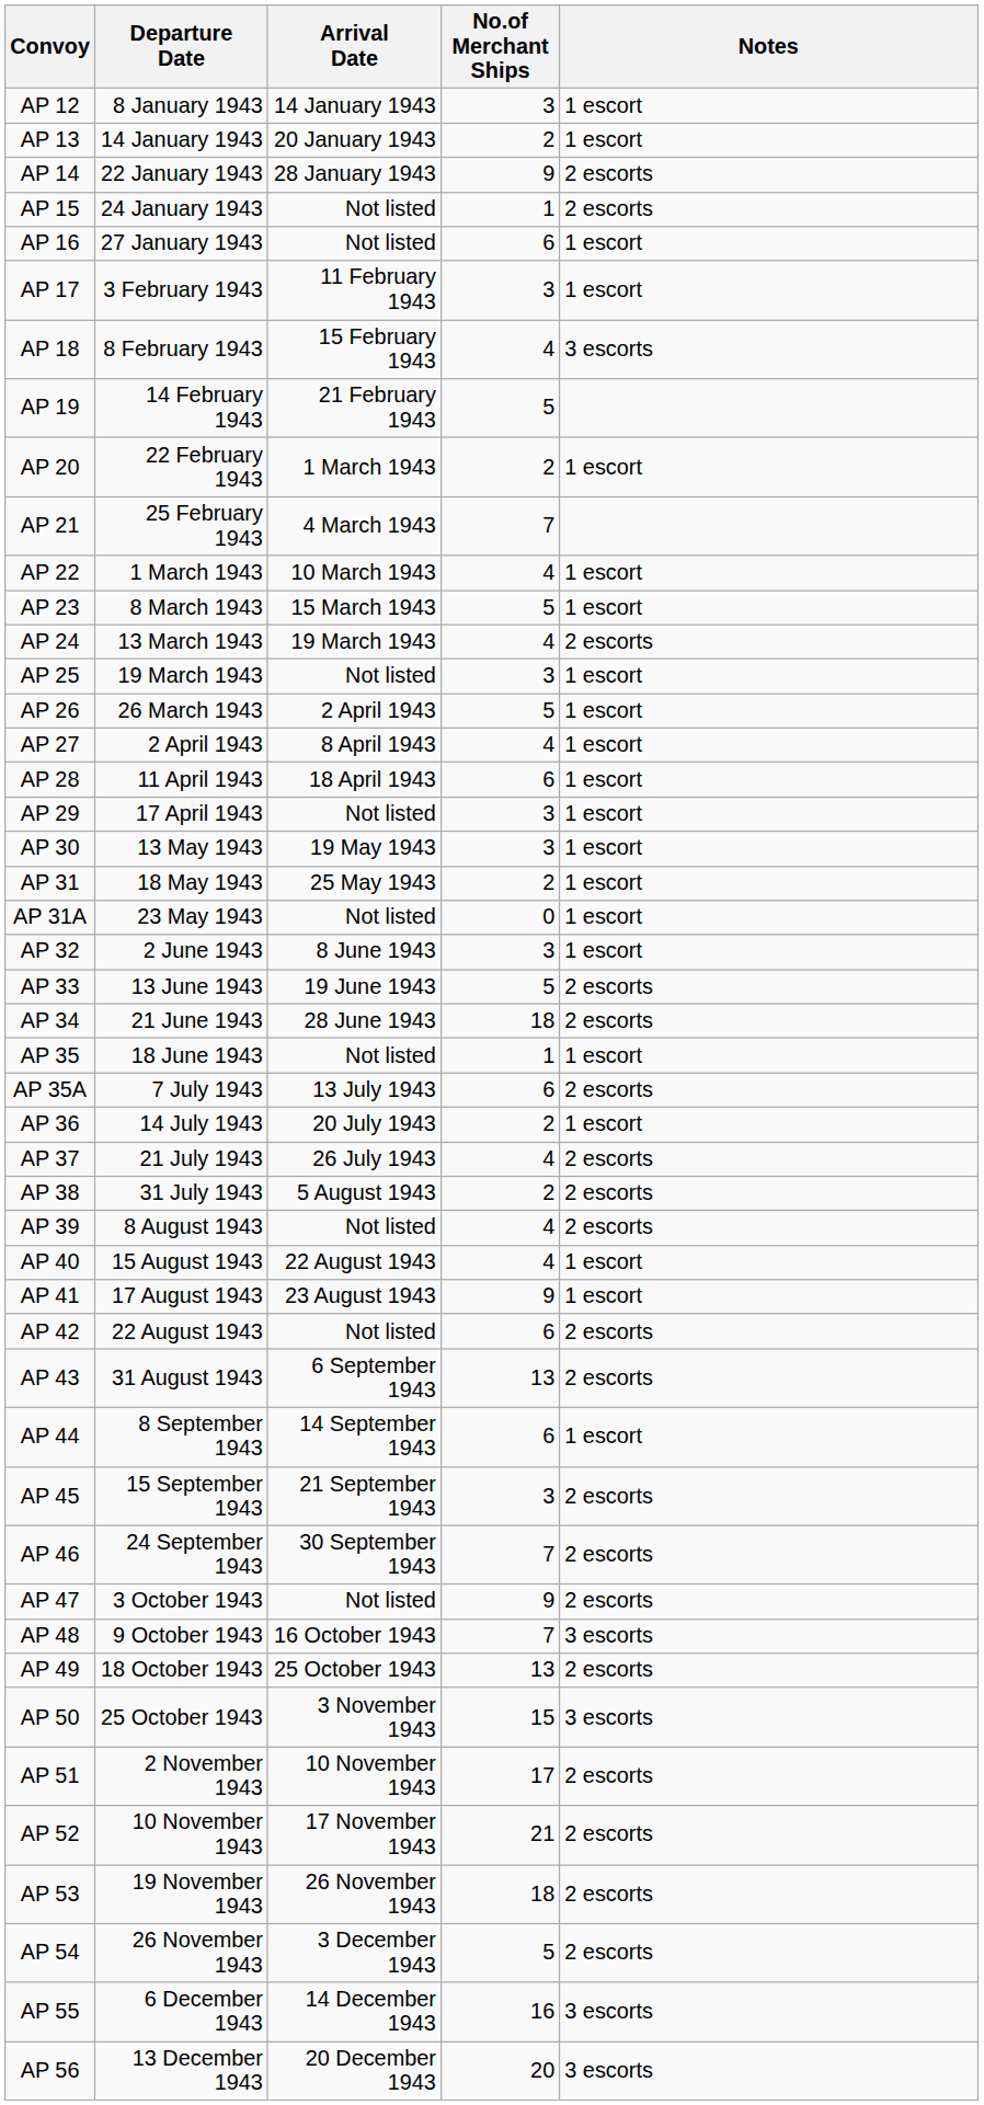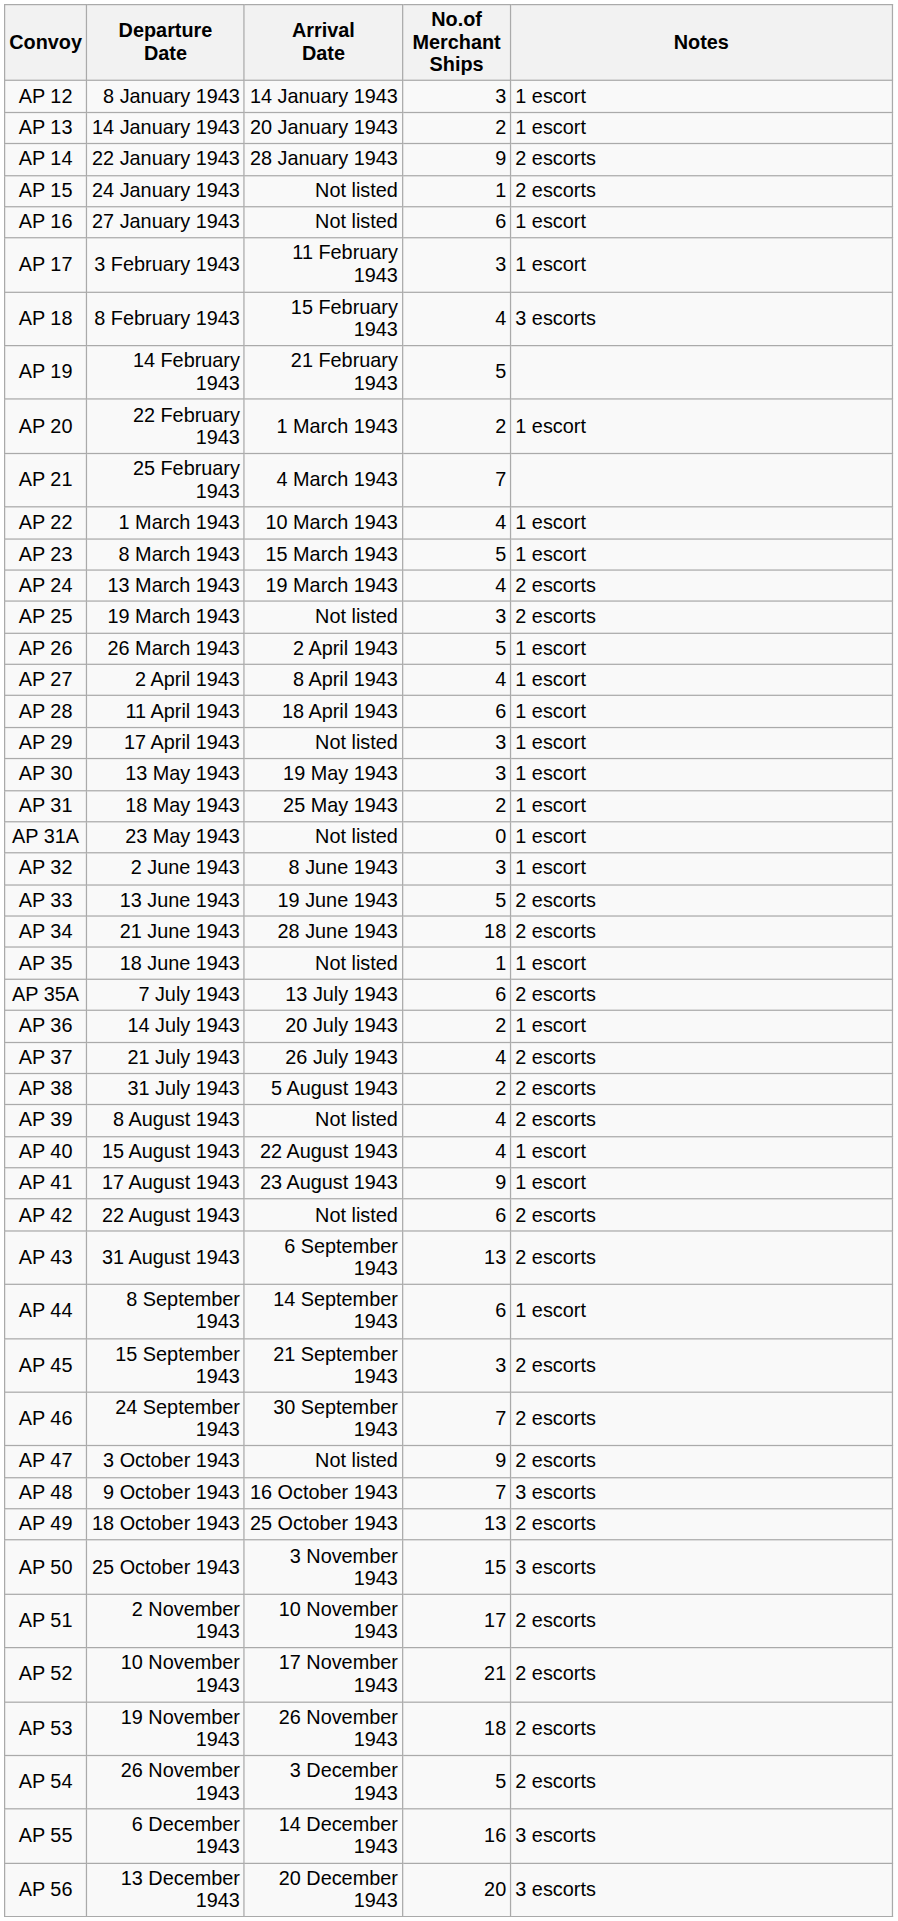 <table class="wikitable sortable">
 <tr>
 <th scope="col" width="50px">Convoy</th>
 <th scope="col" width="120px">Departure<br>Date</th>
 <th scope="col" width="120px">Arrival<br>Date</th>
 <th scope="col" width="80px">No.of Merchant Ships</th>
 <th scope="col" width="300px">Notes</th>
 </tr>
 <tr>
 <td align="center">AP 12</td>
 <td align="right">8 January 1943</td>
 <td align="right">14 January 1943</td>
 <td align="right">3</td>
 <td align="left">1 escort</td>
 </tr>
 <tr>
 <td align="center">AP 13</td>
 <td align="right">14 January 1943</td>
 <td align="right">20 January 1943</td>
 <td align="right">2</td>
 <td align="left">1 escort</td>
 </tr>
 <tr>
 <td align="center">AP 14</td>
 <td align="right">22 January 1943</td>
 <td align="right">28 January 1943</td>
 <td align="right">9</td>
 <td align="left">2 escorts</td>
 </tr>
 <tr>
 <td align="center">AP 15</td>
 <td align="right">24 January 1943</td>
 <td align="right">Not listed</td>
 <td align="right">1</td>
 <td align="left">2 escorts</td>
 </tr>
 <tr>
 <td align="center">AP 16</td>
 <td align="right">27 January 1943</td>
 <td align="right">Not listed</td>
 <td align="right">6</td>
 <td align="left">1 escort</td>
 </tr>
 <tr>
 <td align="center">AP 17</td>
 <td align="right">3 February 1943</td>
 <td align="right">11 February 1943</td>
 <td align="right">3</td>
 <td align="left">1 escort</td>
 </tr>
 <tr>
 <td align="center">AP 18</td>
 <td align="right">8 February 1943</td>
 <td align="right">15 February 1943</td>
 <td align="right">4</td>
 <td align="left">3 escorts</td>
 </tr>
 <tr>
 <td align="center">AP 19</td>
 <td align="right">14 February 1943</td>
 <td align="right">21 February 1943</td>
 <td align="right">5</td>
 <td align="left"></td>
 </tr>
 <tr>
 <td align="center">AP 20</td>
 <td align="right">22 February 1943</td>
 <td align="right">1 March 1943</td>
 <td align="right">2</td>
 <td align="left">1 escort</td>
 </tr>
 <tr>
 <td align="center">AP 21</td>
 <td align="right">25 February 1943</td>
 <td align="right">4 March 1943</td>
 <td align="right">7</td>
 <td align="left"></td>
 </tr>
 <tr>
 <td align="center">AP 22</td>
 <td align="right">1 March 1943</td>
 <td align="right">10 March 1943</td>
 <td align="right">4</td>
 <td align="left">1 escort</td>
 </tr>
 <tr>
 <td align="center">AP 23</td>
 <td align="right">8 March 1943</td>
 <td align="right">15 March 1943</td>
 <td align="right">5</td>
 <td align="left">1 escort</td>
 </tr>
 <tr>
 <td align="center">AP 24</td>
 <td align="right">13 March 1943</td>
 <td align="right">19 March 1943</td>
 <td align="right">4</td>
 <td align="left">2 escorts</td>
 </tr>
 <tr>
 <td align="center">AP 25</td>
 <td align="right">19 March 1943</td>
 <td align="right">Not listed</td>
 <td align="right">3</td>
-<td align="left">1 escort</td>
+<td align="left">2 escorts</td>
 </tr>
 <tr>
 <td align="center">AP 26</td>
 <td align="right">26 March 1943</td>
 <td align="right">2 April 1943</td>
 <td align="right">5</td>
 <td align="left">1 escort</td>
 </tr>
 <tr>
 <td align="center">AP 27</td>
 <td align="right">2 April 1943</td>
 <td align="right">8 April 1943</td>
 <td align="right">4</td>
 <td align="left">1 escort</td>
 </tr>
 <tr>
 <td align="center">AP 28</td>
 <td align="right">11 April 1943</td>
 <td align="right">18 April 1943</td>
 <td align="right">6</td>
 <td align="left">1 escort</td>
 </tr>
 <tr>
 <td align="center">AP 29</td>
 <td align="right">17 April 1943</td>
 <td align="right">Not listed</td>
 <td align="right">3</td>
 <td align="left">1 escort</td>
 </tr>
 <tr>
 <td align="center">AP 30</td>
 <td align="right">13 May 1943</td>
 <td align="right">19 May 1943</td>
 <td align="right">3</td>
 <td align="left">1 escort</td>
 </tr>
 <tr>
 <td align="center">AP 31</td>
 <td align="right">18 May 1943</td>
 <td align="right">25 May 1943</td>
 <td align="right">2</td>
 <td align="left">1 escort</td>
 </tr>
 <tr>
 <td align="center">AP 31A</td>
 <td align="right">23 May 1943</td>
 <td align="right">Not listed</td>
 <td align="right">0</td>
 <td align="left">1 escort</td>
 </tr>
 <tr>
 <td align="center">AP 32</td>
 <td align="right">2 June 1943</td>
 <td align="right">8 June 1943</td>
 <td align="right">3</td>
 <td align="left">1 escort</td>
 </tr>
 <tr>
 <td align="center">AP 33</td>
 <td align="right">13 June 1943</td>
 <td align="right">19 June 1943</td>
 <td align="right">5</td>
 <td align="left">2 escorts</td>
 </tr>
 <tr>
 <td align="center">AP 34</td>
 <td align="right">21 June 1943</td>
 <td align="right">28 June 1943</td>
 <td align="right">18</td>
 <td align="left">2 escorts</td>
 </tr>
 <tr>
 <td align="center">AP 35</td>
 <td align="right">18 June 1943</td>
 <td align="right">Not listed</td>
 <td align="right">1</td>
 <td align="left">1 escort</td>
 </tr>
 <tr>
 <td align="center">AP 35A</td>
 <td align="right">7 July 1943</td>
 <td align="right">13 July 1943</td>
 <td align="right">6</td>
 <td align="left">2 escorts</td>
 </tr>
 <tr>
 <td align="center">AP 36</td>
 <td align="right">14 July 1943</td>
 <td align="right">20 July 1943</td>
 <td align="right">2</td>
 <td align="left">1 escort</td>
 </tr>
 <tr>
 <td align="center">AP 37</td>
 <td align="right">21 July 1943</td>
 <td align="right">26 July 1943</td>
 <td align="right">4</td>
 <td align="left">2 escorts</td>
 </tr>
 <tr>
 <td align="center">AP 38</td>
 <td align="right">31 July 1943</td>
 <td align="right">5 August 1943</td>
 <td align="right">2</td>
 <td align="left">2 escorts</td>
 </tr>
 <tr>
 <td align="center">AP 39</td>
 <td align="right">8 August 1943</td>
 <td align="right">Not listed</td>
 <td align="right">4</td>
 <td align="left">2 escorts</td>
 </tr>
 <tr>
 <td align="center">AP 40</td>
 <td align="right">15 August 1943</td>
 <td align="right">22 August 1943</td>
 <td align="right">4</td>
 <td align="left">1 escort</td>
 </tr>
 <tr>
 <td align="center">AP 41</td>
 <td align="right">17 August 1943</td>
 <td align="right">23 August 1943</td>
 <td align="right">9</td>
 <td align="left">1 escort</td>
 </tr>
 <tr>
 <td align="center">AP 42</td>
 <td align="right">22 August 1943</td>
 <td align="right">Not listed</td>
 <td align="right">6</td>
 <td align="left">2 escorts</td>
 </tr>
 <tr>
 <td align="center">AP 43</td>
 <td align="right">31 August 1943</td>
 <td align="right">6 September 1943</td>
 <td align="right">13</td>
 <td align="left">2 escorts</td>
 </tr>
 <tr>
 <td align="center">AP 44</td>
 <td align="right">8 September 1943</td>
 <td align="right">14 September 1943</td>
 <td align="right">6</td>
 <td align="left">1 escort</td>
 </tr>
 <tr>
 <td align="center">AP 45</td>
 <td align="right">15 September 1943</td>
 <td align="right">21 September 1943</td>
 <td align="right">3</td>
 <td align="left">2 escorts</td>
 </tr>
 <tr>
 <td align="center">AP 46</td>
 <td align="right">24 September 1943</td>
 <td align="right">30 September 1943</td>
 <td align="right">7</td>
 <td align="left">2 escorts</td>
 </tr>
 <tr>
 <td align="center">AP 47</td>
 <td align="right">3 October 1943</td>
 <td align="right">Not listed</td>
 <td align="right">9</td>
 <td align="left">2 escorts</td>
 </tr>
 <tr>
 <td align="center">AP 48</td>
 <td align="right">9 October 1943</td>
 <td align="right">16 October 1943</td>
 <td align="right">7</td>
 <td align="left">3 escorts</td>
 </tr>
 <tr>
 <td align="center">AP 49</td>
 <td align="right">18 October 1943</td>
 <td align="right">25 October 1943</td>
 <td align="right">13</td>
 <td align="left">2 escorts</td>
 </tr>
 <tr>
 <td align="center">AP 50</td>
 <td align="right">25 October 1943</td>
 <td align="right">3 November 1943</td>
 <td align="right">15</td>
 <td align="left">3 escorts</td>
 </tr>
 <tr>
 <td align="center">AP 51</td>
 <td align="right">2 November 1943</td>
 <td align="right">10 November 1943</td>
 <td align="right">17</td>
 <td align="left">2 escorts</td>
 </tr>
 <tr>
 <td align="center">AP 52</td>
 <td align="right">10 November 1943</td>
 <td align="right">17 November 1943</td>
 <td align="right">21</td>
 <td align="left">2 escorts</td>
 </tr>
 <tr>
 <td align="center">AP 53</td>
 <td align="right">19 November 1943</td>
 <td align="right">26 November 1943</td>
 <td align="right">18</td>
 <td align="left">2 escorts</td>
 </tr>
 <tr>
 <td align="center">AP 54</td>
 <td align="right">26 November 1943</td>
 <td align="right">3 December 1943</td>
 <td align="right">5</td>
 <td align="left">2 escorts</td>
 </tr>
 <tr>
 <td align="center">AP 55</td>
 <td align="right">6 December 1943</td>
 <td align="right">14 December 1943</td>
 <td align="right">16</td>
 <td align="left">3 escorts</td>
 </tr>
 <tr>
 <td align="center">AP 56</td>
 <td align="right">13 December 1943</td>
 <td align="right">20 December 1943</td>
 <td align="right">20</td>
 <td align="left">3 escorts</td>
 </tr>
 <tr>
 </tr>
 </table>
